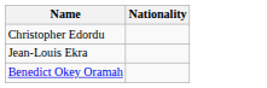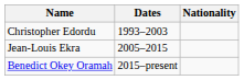 <table class="wikitable">
 <tr>
 <th>Name</th>
+<th>Dates</th>
 <th>Nationality</th>
 </tr>
 <tr>
 <td>Christopher Edordu</td>
+<td>1993–2003</td>
 <td></td>
 </tr>
 <tr>
 <td>Jean-Louis Ekra</td>
+<td>2005–2015</td>
 <td></td>
 </tr>
 <tr>
 <td><a href='#'>Benedict Okey Oramah</a></td>
+<td>2015–present</td>
 <td></td>
 </tr>
 </table>
